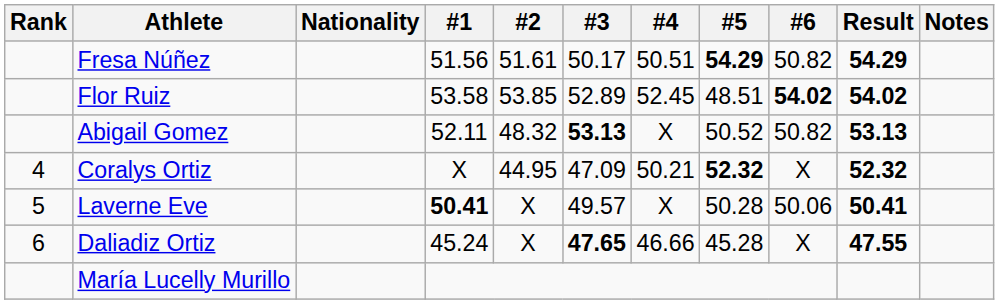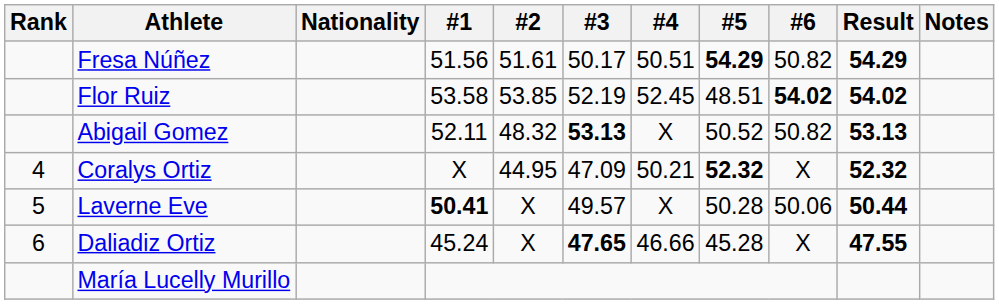 <table class="wikitable sortable" style="text-align:center">
 <tr>
 <th>Rank</th>
 <th>Athlete</th>
 <th>Nationality</th>
 <th>#1</th>
 <th>#2</th>
 <th>#3</th>
 <th>#4</th>
 <th>#5</th>
 <th>#6</th>
 <th>Result</th>
 <th>Notes</th>
 </tr>
 <tr>
 <td></td>
 <td align=left><a href='#'>Fresa Núñez</a></td>
 <td align=left></td>
 <td>51.56</td>
 <td>51.61</td>
 <td>50.17</td>
 <td>50.51</td>
 <td><strong>54.29</strong></td>
 <td>50.82</td>
 <td><strong>54.29</strong></td>
 <td><strong></strong></td>
 </tr>
 <tr>
 <td></td>
 <td align=left><a href='#'>Flor Ruiz</a></td>
 <td align=left></td>
 <td>53.58</td>
 <td>53.85</td>
-<td>52.89</td>
+<td>52.19</td>
 <td>52.45</td>
 <td>48.51</td>
 <td><strong>54.02</strong></td>
 <td><strong>54.02</strong></td>
 <td></td>
 </tr>
 <tr>
 <td></td>
 <td align=left><a href='#'>Abigail Gomez</a></td>
 <td align=left></td>
 <td>52.11</td>
 <td>48.32</td>
 <td><strong>53.13</strong></td>
 <td>X</td>
 <td>50.52</td>
 <td>50.82</td>
 <td><strong>53.13</strong></td>
 <td></td>
 </tr>
 <tr>
 <td>4</td>
 <td align=left><a href='#'>Coralys Ortiz</a></td>
 <td align=left></td>
 <td>X</td>
 <td>44.95</td>
 <td>47.09</td>
 <td>50.21</td>
 <td><strong>52.32</strong></td>
 <td>X</td>
 <td><strong>52.32</strong></td>
 <td></td>
 </tr>
 <tr>
 <td>5</td>
 <td align=left><a href='#'>Laverne Eve</a></td>
 <td align=left></td>
 <td><strong>50.41</strong></td>
 <td>X</td>
 <td>49.57</td>
 <td>X</td>
 <td>50.28</td>
 <td>50.06</td>
-<td><strong>50.41</strong></td>
+<td><strong>50.44</strong></td>
 <td></td>
 </tr>
 <tr>
 <td>6</td>
 <td align=left><a href='#'>Daliadiz Ortiz</a></td>
 <td align=left></td>
 <td>45.24</td>
 <td>X</td>
 <td><strong>47.65</strong></td>
 <td>46.66</td>
 <td>45.28</td>
 <td>X</td>
 <td><strong>47.55</strong></td>
 <td></td>
 </tr>
 <tr>
 <td></td>
 <td align=left><a href='#'>María Lucelly Murillo</a></td>
 <td align=left></td>
 <td colspan=6></td>
 <td><strong></strong></td>
 <td></td>
 </tr>
 </table>
